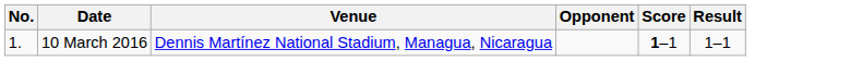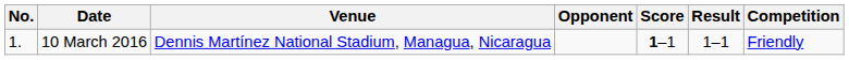 <table class="wikitable" style="font-size:100%;">
 <tr>
 <th>No.</th>
 <th>Date</th>
 <th>Venue</th>
 <th>Opponent</th>
 <th>Score</th>
 <th>Result</th>
+<th>Competition</th>
 </tr>
 <tr>
 <td>1.</td>
 <td>10 March 2016</td>
 <td><a href='#'>Dennis Martínez National Stadium</a>, <a href='#'>Managua</a>, <a href='#'>Nicaragua</a></td>
 <td></td>
 <td align=center><strong>1</strong>–1</td>
 <td align=center>1–1</td>
+<td><a href='#'>Friendly</a></td>
 </tr>
 </table>
